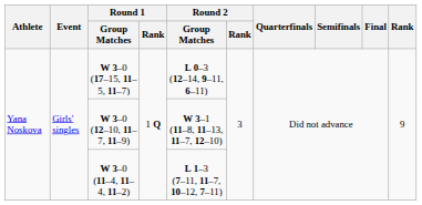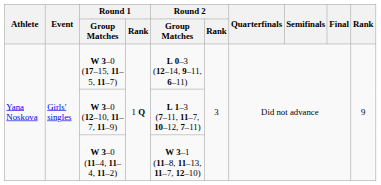 <table class="wikitable" border="1" style="font-size:90%">
 <tr>
 <th rowspan=2>Athlete</th>
 <th rowspan=2>Event</th>
 <th colspan=2>Round 1</th>
 <th colspan=2>Round 2</th>
 <th rowspan=2>Quarterfinals</th>
 <th rowspan=2>Semifinals</th>
 <th rowspan=2>Final</th>
 <th rowspan=2>Rank</th>
 </tr>
 <tr>
 <th>Group Matches</th>
 <th>Rank</th>
 <th>Group Matches</th>
 <th>Rank</th>
 </tr>
 <tr>
 <td rowspan=3><a href='#'>Yana Noskova</a></td>
 <td rowspan=3><a href='#'>Girls' singles</a></td>
 <td align=center> <br> <strong>W</strong> <strong>3</strong>–0 <br> (<strong>17</strong>–15, <strong>11</strong>–5, <strong>11</strong>–7)</td>
 <td rowspan=3 align=center>1 <strong>Q</strong></td>
 <td align=center> <br> <strong>L</strong> <strong>0</strong>–3 <br> (<strong>12</strong>–14, <strong>9</strong>–11, <strong>6</strong>–11)</td>
 <td rowspan=3 align=center>3</td>
 <td rowspan=3 colspan=3 align=center>Did not advance</td>
 <td rowspan=3 align=center>9</td>
 </tr>
 <tr>
 <td align=center> <br> <strong>W</strong> <strong>3</strong>–0 <br> (<strong>12</strong>–10, <strong>11</strong>–7, <strong>11</strong>–9)</td>
-<td align=center> <br> <strong>W</strong> <strong>3</strong>–1 <br> (<strong>11</strong>–8, <strong>11</strong>–13, <strong>11</strong>–7, <strong>12</strong>–10)</td>
+<td align=center> <br> <strong>L</strong> <strong>1</strong>–3 <br> (<strong>7</strong>–11, <strong>11</strong>–7, <strong>10</strong>–12, <strong>7</strong>–11)</td>
 </tr>
 <tr>
 <td align=center> <br> <strong>W</strong> <strong>3</strong>–0 <br> (<strong>11</strong>–4, <strong>11</strong>–4, <strong>11</strong>–2)</td>
-<td align=center> <br> <strong>L</strong> <strong>1</strong>–3 <br> (<strong>7</strong>–11, <strong>11</strong>–7, <strong>10</strong>–12, <strong>7</strong>–11)</td>
+<td align=center> <br> <strong>W</strong> <strong>3</strong>–1 <br> (<strong>11</strong>–8, <strong>11</strong>–13, <strong>11</strong>–7, <strong>12</strong>–10)</td>
 </tr>
 </table>
